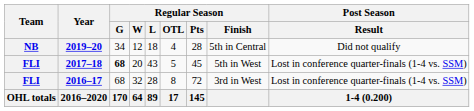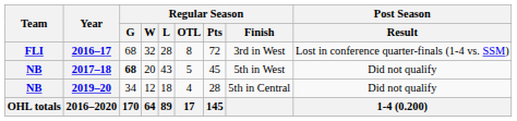 <table class="wikitable" style="font-size: 95%; text-align:center;">
 <tr>
 <th rowspan="2">Team</th>
 <th rowspan="2">Year</th>
 <th colspan="6">Regular Season</th>
 <th colspan="1">Post Season</th>
 </tr>
 <tr>
 <th>G</th>
 <th>W</th>
 <th>L</th>
 <th>OTL</th>
 <th>Pts</th>
 <th>Finish</th>
 <th>Result</th>
 </tr>
 <tr>
+<th><a href='#'>FLI</a></th>
+<th><a href='#'>2016–17</a></th>
+<td>68</td>
+<td>32</td>
+<td>28</td>
+<td>8</td>
+<td>72</td>
+<td>3rd in West</td>
+<td>Lost in conference quarter-finals (1-4 vs. <a href='#'>SSM</a>)</td>
+</tr>
+<tr>
+<th><a href='#'>NB</a></th>
+<th><a href='#'>2017–18</a></th>
+<td><strong>68</strong></td>
+<td>20</td>
+<td>43</td>
+<td>5</td>
+<td>45</td>
+<td>5th in West</td>
+<td>Did not qualify</td>
+</tr>
+<tr>
 <th><a href='#'>NB</a></th>
 <th><a href='#'>2019–20</a></th>
 <td>34</td>
 <td>12</td>
 <td>18</td>
 <td>4</td>
 <td>28</td>
 <td>5th in Central</td>
 <td>Did not qualify</td>
-</tr>
-<tr>
-<th><a href='#'>FLI</a></th>
-<th><a href='#'>2017–18</a></th>
-<td><strong>68</strong></td>
-<td>20</td>
-<td>43</td>
-<td>5</td>
-<td>45</td>
-<td>5th in West</td>
-<td>Lost in conference quarter-finals (1-4 vs. <a href='#'>SSM</a>)</td>
-</tr>
-<tr>
-<th><a href='#'>FLI</a></th>
-<th><a href='#'>2016–17</a></th>
-<td>68</td>
-<td>32</td>
-<td>28</td>
-<td>8</td>
-<td>72</td>
-<td>3rd in West</td>
-<td>Lost in conference quarter-finals (1-4 vs. <a href='#'>SSM</a>)</td>
 </tr>
 <tr align="centre" bgcolor="#dddddd">
 <th>OHL totals</th>
 <th>2016–2020</th>
 <th>170</th>
 <th>64</th>
 <th>89</th>
 <th>17</th>
 <th>145</th>
 <th></th>
 <th>1-4 (0.200)</th>
 </tr>
 </table>
